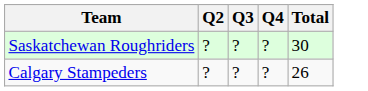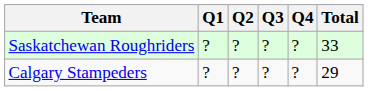 <table class="wikitable">
 <tr>
 <th>Team</th>
+<th>Q1</th>
 <th>Q2</th>
 <th>Q3</th>
 <th>Q4</th>
 <th>Total</th>
 </tr>
 <tr style="background-color:#ddffdd">
 <td><a href='#'>Saskatchewan Roughriders</a></td>
 <td>?</td>
 <td>?</td>
 <td>?</td>
-<td>30</td>
+<td>?</td>
+<td>33</td>
 </tr>
 <tr>
 <td><a href='#'>Calgary Stampeders</a></td>
 <td>?</td>
 <td>?</td>
 <td>?</td>
-<td>26</td>
+<td>?</td>
+<td>29</td>
 </tr>
 </table>
